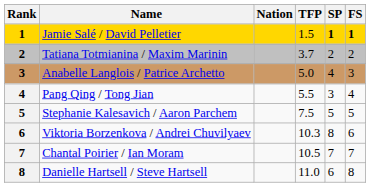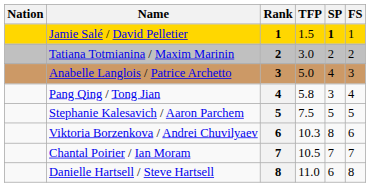 <table class="wikitable">
 <tr>
+<th>Nation</th>
+<th>Name</th>
 <th>Rank</th>
-<th>Name</th>
-<th>Nation</th>
 <th>TFP</th>
 <th>SP</th>
 <th>FS</th>
 </tr>
 <tr bgcolor="gold">
+<td></td>
+<td><a href='#'>Jamie Salé</a> / <a href='#'>David Pelletier</a></td>
 <td align="center"><strong>1</strong></td>
-<td><a href='#'>Jamie Salé</a> / <a href='#'>David Pelletier</a></td>
-<td></td>
 <td>1.5</td>
 <td><strong>1</strong></td>
-<td><strong>1</strong></td>
+<td>1</td>
 </tr>
 <tr bgcolor="silver">
+<td></td>
+<td><a href='#'>Tatiana Totmianina</a> / <a href='#'>Maxim Marinin</a></td>
 <td align="center"><strong>2</strong></td>
-<td><a href='#'>Tatiana Totmianina</a> / <a href='#'>Maxim Marinin</a></td>
-<td></td>
-<td>3.7</td>
+<td>3.0</td>
 <td>2</td>
 <td>2</td>
 </tr>
 <tr bgcolor="cc9966">
+<td></td>
+<td><a href='#'>Anabelle Langlois</a> / <a href='#'>Patrice Archetto</a></td>
 <td align="center"><strong>3</strong></td>
-<td><a href='#'>Anabelle Langlois</a> / <a href='#'>Patrice Archetto</a></td>
-<td></td>
 <td>5.0</td>
 <td>4</td>
 <td>3</td>
 </tr>
 <tr>
+<td></td>
+<td><a href='#'>Pang Qing</a> / <a href='#'>Tong Jian</a></td>
 <th>4</th>
-<td><a href='#'>Pang Qing</a> / <a href='#'>Tong Jian</a></td>
-<td></td>
-<td>5.5</td>
+<td>5.8</td>
 <td>3</td>
 <td>4</td>
 </tr>
 <tr>
+<td></td>
+<td><a href='#'>Stephanie Kalesavich</a> / <a href='#'>Aaron Parchem</a></td>
 <th>5</th>
-<td><a href='#'>Stephanie Kalesavich</a> / <a href='#'>Aaron Parchem</a></td>
-<td></td>
 <td>7.5</td>
 <td>5</td>
 <td>5</td>
 </tr>
 <tr>
+<td></td>
+<td><a href='#'>Viktoria Borzenkova</a> / <a href='#'>Andrei Chuvilyaev</a></td>
 <th>6</th>
-<td><a href='#'>Viktoria Borzenkova</a> / <a href='#'>Andrei Chuvilyaev</a></td>
-<td></td>
 <td>10.3</td>
 <td>8</td>
 <td>6</td>
 </tr>
 <tr>
+<td></td>
+<td><a href='#'>Chantal Poirier</a> / <a href='#'>Ian Moram</a></td>
 <th>7</th>
-<td><a href='#'>Chantal Poirier</a> / <a href='#'>Ian Moram</a></td>
-<td></td>
 <td>10.5</td>
 <td>7</td>
 <td>7</td>
 </tr>
 <tr>
+<td></td>
+<td><a href='#'>Danielle Hartsell</a> / <a href='#'>Steve Hartsell</a></td>
 <th>8</th>
-<td><a href='#'>Danielle Hartsell</a> / <a href='#'>Steve Hartsell</a></td>
-<td></td>
 <td>11.0</td>
 <td>6</td>
 <td>8</td>
 </tr>
 </table>
